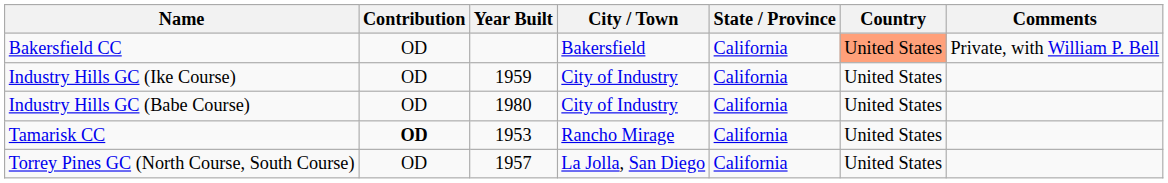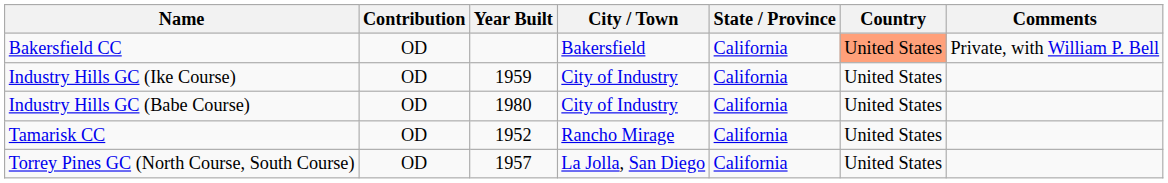 <table class="sortable wikitable">
 <tr>
 <th>Name</th>
 <th>Contribution</th>
 <th>Year Built</th>
 <th>City / Town</th>
 <th>State / Province</th>
 <th>Country</th>
 <th>Comments</th>
 </tr>
 <tr>
 <td><a href='#'>Bakersfield CC</a></td>
 <td align=center>OD</td>
 <td align=center></td>
 <td><a href='#'>Bakersfield</a></td>
 <td><a href='#'>California</a></td>
 <td style="background: lightsalmon;"> United States</td>
 <td>Private, with <a href='#'>William P. Bell</a></td>
 </tr>
 <tr>
 <td><a href='#'>Industry Hills GC</a> (Ike Course)</td>
 <td align=center>OD</td>
 <td align=center>1959</td>
 <td><a href='#'>City of Industry</a></td>
 <td><a href='#'>California</a></td>
 <td> United States</td>
 <td></td>
 </tr>
 <tr>
 <td><a href='#'>Industry Hills GC</a> (Babe Course)</td>
 <td align=center>OD</td>
 <td align=center>1980</td>
 <td><a href='#'>City of Industry</a></td>
 <td><a href='#'>California</a></td>
 <td> United States</td>
 <td></td>
 </tr>
 <tr>
 <td><a href='#'>Tamarisk CC</a></td>
-<td align=center><strong>OD</strong></td>
-<td align=center>1953</td>
+<td align=center>OD</td>
+<td align=center>1952</td>
 <td><a href='#'>Rancho Mirage</a></td>
 <td><a href='#'>California</a></td>
 <td> United States</td>
 <td></td>
 </tr>
 <tr>
 <td><a href='#'>Torrey Pines GC</a> (North Course, South Course)</td>
 <td align=center>OD</td>
 <td align=center>1957</td>
 <td><a href='#'>La Jolla</a>, <a href='#'>San Diego</a></td>
 <td><a href='#'>California</a></td>
 <td> United States</td>
 <td></td>
 </tr>
 </table>
